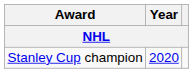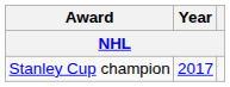 <table class="wikitable">
 <tr>
 <th>Award</th>
 <th>Year</th>
 <th></th>
 </tr>
 <tr>
 <th colspan="3"><a href='#'>NHL</a></th>
 </tr>
 <tr>
 <td><a href='#'>Stanley Cup</a> champion</td>
-<td><a href='#'>2020</a></td>
+<td><a href='#'>2017</a></td>
 <td></td>
 </tr>
 </table>
